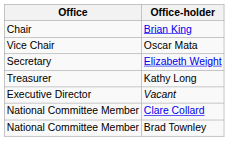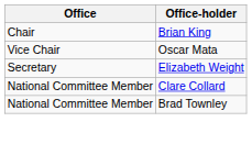 <table class=wikitable>
 <tr>
 <th>Office</th>
 <th>Office-holder</th>
 </tr>
 <tr>
 <td>Chair</td>
 <td><a href='#'>Brian King</a></td>
 </tr>
 <tr>
 <td>Vice Chair</td>
 <td>Oscar Mata</td>
 </tr>
 <tr>
 <td>Secretary</td>
 <td><a href='#'>Elizabeth Weight</a></td>
 </tr>
 <tr>
-<td>Treasurer</td>
-<td>Kathy Long</td>
-</tr>
-<tr>
-<td>Executive Director</td>
-<td><em>Vacant</em></td>
-</tr>
-<tr>
 <td>National Committee Member</td>
 <td><a href='#'>Clare Collard</a></td>
 </tr>
 <tr>
 <td>National Committee Member</td>
 <td>Brad Townley</td>
 </tr>
 </table>
